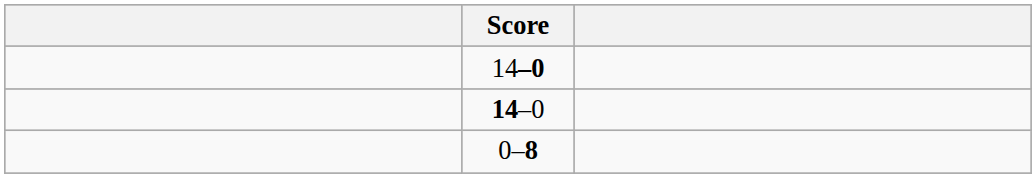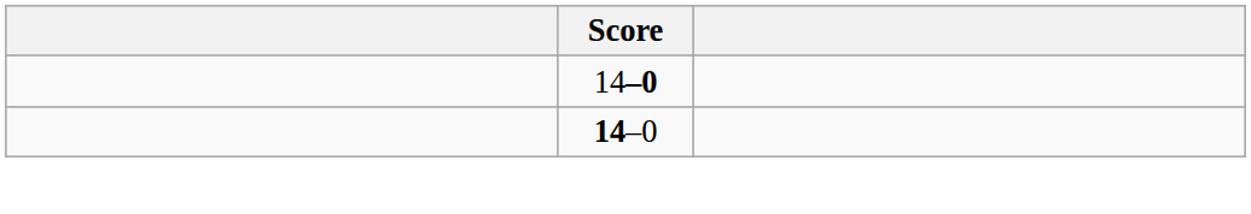 <table class="wikitable" style="text-align: center;">
 <tr>
 <th width=270></th>
 <th width=60>Score</th>
 <th width=270></th>
 </tr>
 <tr>
 <td align=left><strong></td>
 <td></strong>14<strong>–0</td>
 <td align=left></td>
 </tr>
 <tr>
 <td align=left></strong></td>
 <td><strong>14</strong>–0</td>
 <td align=left></td>
 </tr>
-<tr>
-<td align=left></td>
-<td>0–<strong>8</strong></td>
-<td align=left><strong></strong></td>
-</tr>
 </table>
